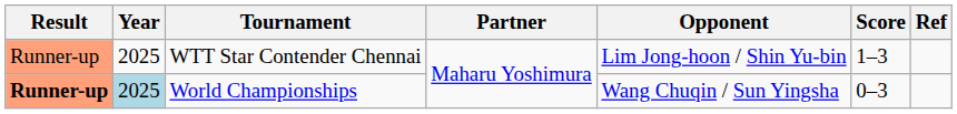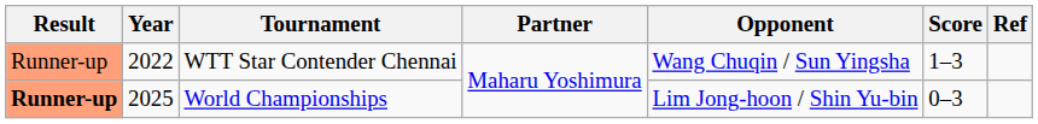 <table class="sortable wikitable" style="font-size: 95%;">
 <tr>
 <th>Result</th>
 <th class="unsortable">Year</th>
 <th>Tournament</th>
 <th>Partner</th>
 <th>Opponent</th>
 <th>Score</th>
 <th class="unsortable">Ref</th>
 </tr>
 <tr>
 <td style="background: #ffa07a;">Runner-up</td>
-<td>2025</td>
+<td>2022</td>
 <td>WTT Star Contender Chennai</td>
 <td rowspan="2"><a href='#'>Maharu Yoshimura</a></td>
-<td> <a href='#'>Lim Jong-hoon</a> / <a href='#'>Shin Yu-bin</a></td>
+<td> <a href='#'>Wang Chuqin</a> / <a href='#'>Sun Yingsha</a></td>
 <td>1–3</td>
 <td></td>
 </tr>
 <tr>
 <td style="background: #ffa07a;"><strong>Runner-up</strong></td>
-<td style="background: lightblue;">2025</td>
+<td>2025</td>
 <td><a href='#'>World Championships</a></td>
-<td> <a href='#'>Wang Chuqin</a> / <a href='#'>Sun Yingsha</a></td>
+<td> <a href='#'>Lim Jong-hoon</a> / <a href='#'>Shin Yu-bin</a></td>
 <td>0–3</td>
 <td></td>
 </tr>
 </table>
